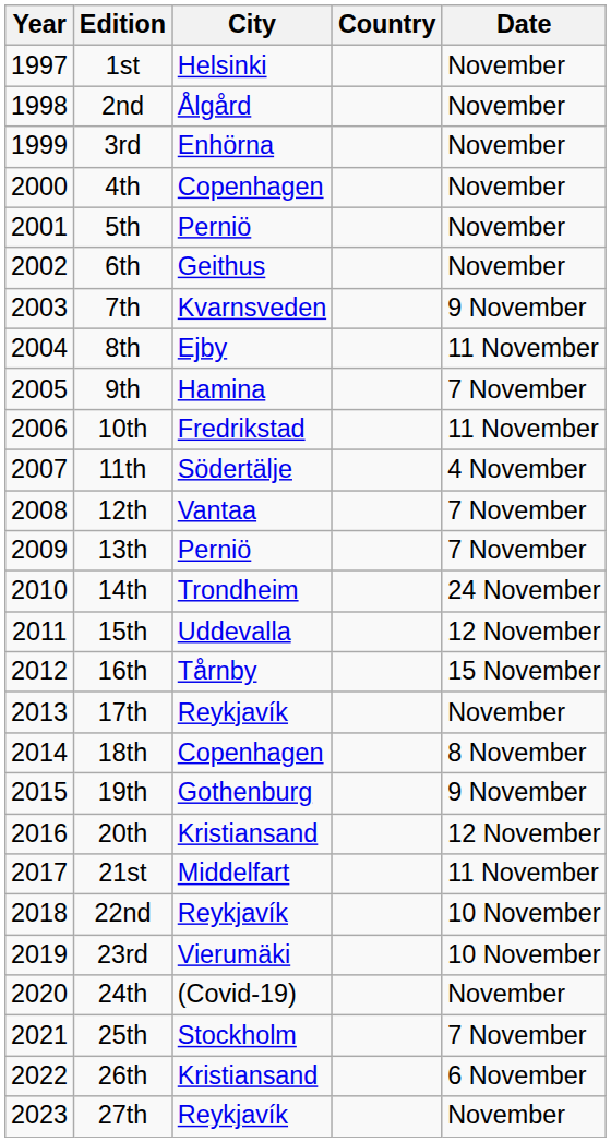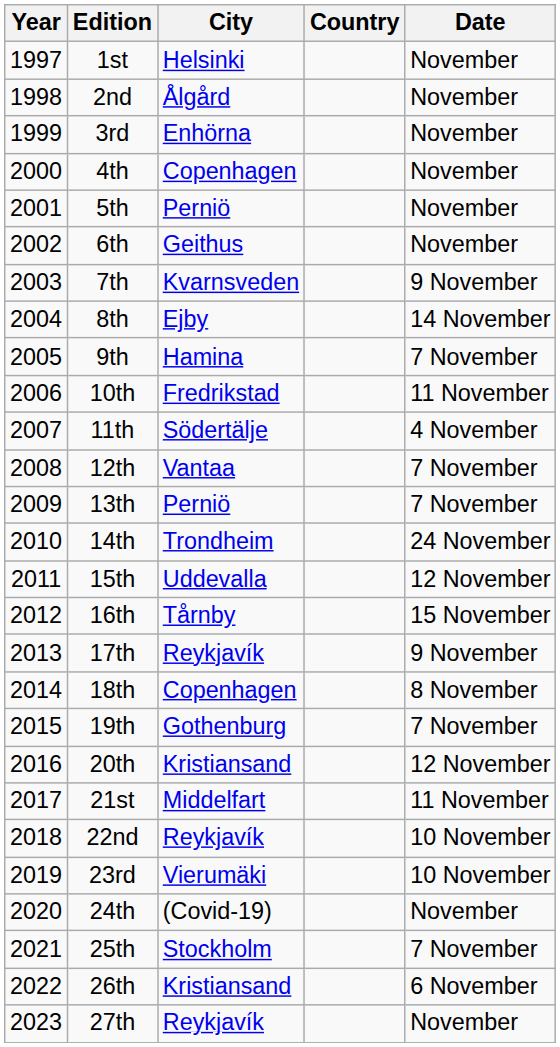 <table class="wikitable">
 <tr>
 <th>Year</th>
 <th>Edition</th>
 <th>City</th>
 <th>Country</th>
 <th>Date</th>
 </tr>
 <tr>
 <td align=center>1997</td>
 <td align=center>1st</td>
 <td><a href='#'>Helsinki</a></td>
 <td></td>
 <td>November</td>
 </tr>
 <tr>
 <td align=center>1998</td>
 <td align=center>2nd</td>
 <td><a href='#'>Ålgård</a></td>
 <td></td>
 <td>November</td>
 </tr>
 <tr>
 <td align=center>1999</td>
 <td align=center>3rd</td>
 <td><a href='#'>Enhörna</a></td>
 <td></td>
 <td>November</td>
 </tr>
 <tr>
 <td align=center>2000</td>
 <td align=center>4th</td>
 <td><a href='#'>Copenhagen</a></td>
 <td></td>
 <td>November</td>
 </tr>
 <tr>
 <td align=center>2001</td>
 <td align=center>5th</td>
 <td><a href='#'>Perniö</a></td>
 <td></td>
 <td>November</td>
 </tr>
 <tr>
 <td align=center>2002</td>
 <td align=center>6th</td>
 <td><a href='#'>Geithus</a></td>
 <td></td>
 <td>November</td>
 </tr>
 <tr>
 <td align=center>2003</td>
 <td align=center>7th</td>
 <td><a href='#'>Kvarnsveden</a></td>
 <td></td>
 <td>9 November</td>
 </tr>
 <tr>
 <td align=center>2004</td>
 <td align=center>8th</td>
 <td><a href='#'>Ejby</a></td>
 <td></td>
-<td>11 November</td>
+<td>14 November</td>
 </tr>
 <tr>
 <td align=center>2005</td>
 <td align=center>9th</td>
 <td><a href='#'>Hamina</a></td>
 <td></td>
 <td>7 November</td>
 </tr>
 <tr>
 <td align=center>2006</td>
 <td align=center>10th</td>
 <td><a href='#'>Fredrikstad</a></td>
 <td></td>
 <td>11 November</td>
 </tr>
 <tr>
 <td align=center>2007</td>
 <td align=center>11th</td>
 <td><a href='#'>Södertälje</a></td>
 <td></td>
 <td>4 November</td>
 </tr>
 <tr>
 <td align=center>2008</td>
 <td align=center>12th</td>
 <td><a href='#'>Vantaa</a></td>
 <td></td>
 <td>7 November</td>
 </tr>
 <tr>
 <td align=center>2009</td>
 <td align=center>13th</td>
 <td><a href='#'>Perniö</a></td>
 <td></td>
 <td>7 November</td>
 </tr>
 <tr>
 <td align=center>2010</td>
 <td align=center>14th</td>
 <td><a href='#'>Trondheim</a></td>
 <td></td>
 <td>24 November</td>
 </tr>
 <tr>
 <td align=center>2011</td>
 <td align=center>15th</td>
 <td><a href='#'>Uddevalla</a></td>
 <td></td>
 <td>12 November</td>
 </tr>
 <tr>
 <td align=center>2012</td>
 <td align=center>16th</td>
 <td><a href='#'>Tårnby</a></td>
 <td></td>
 <td>15 November</td>
 </tr>
 <tr>
 <td align=center>2013</td>
 <td align=center>17th</td>
 <td><a href='#'>Reykjavík</a></td>
 <td></td>
-<td>November</td>
+<td>9 November</td>
 </tr>
 <tr>
 <td align=center>2014</td>
 <td align=center>18th</td>
 <td><a href='#'>Copenhagen</a></td>
 <td></td>
 <td>8 November</td>
 </tr>
 <tr>
 <td align=center>2015</td>
 <td align=center>19th</td>
 <td><a href='#'>Gothenburg</a></td>
 <td></td>
-<td>9 November</td>
+<td>7 November</td>
 </tr>
 <tr>
 <td align=center>2016</td>
 <td align=center>20th</td>
 <td><a href='#'>Kristiansand</a></td>
 <td></td>
 <td>12 November</td>
 </tr>
 <tr>
 <td align=center>2017</td>
 <td align=center>21st</td>
 <td><a href='#'>Middelfart</a></td>
 <td></td>
 <td>11 November</td>
 </tr>
 <tr>
 <td align=center>2018</td>
 <td align=center>22nd</td>
 <td><a href='#'>Reykjavík</a></td>
 <td></td>
 <td>10 November</td>
 </tr>
 <tr>
 <td align=center>2019</td>
 <td align=center>23rd</td>
 <td><a href='#'>Vierumäki</a></td>
 <td></td>
 <td>10 November</td>
 </tr>
 <tr>
 <td align=center>2020</td>
 <td align=center>24th</td>
 <td>(Covid-19)</td>
 <td></td>
 <td>November</td>
 </tr>
 <tr>
 <td align=center>2021</td>
 <td align=center>25th</td>
 <td><a href='#'>Stockholm</a></td>
 <td></td>
 <td>7 November</td>
 </tr>
 <tr>
 <td align=center>2022</td>
 <td align=center>26th</td>
 <td><a href='#'>Kristiansand</a></td>
 <td></td>
 <td>6 November</td>
 </tr>
 <tr>
 <td align=center>2023</td>
 <td align=center>27th</td>
 <td><a href='#'>Reykjavík</a></td>
 <td></td>
 <td>November</td>
 </tr>
 </table>
